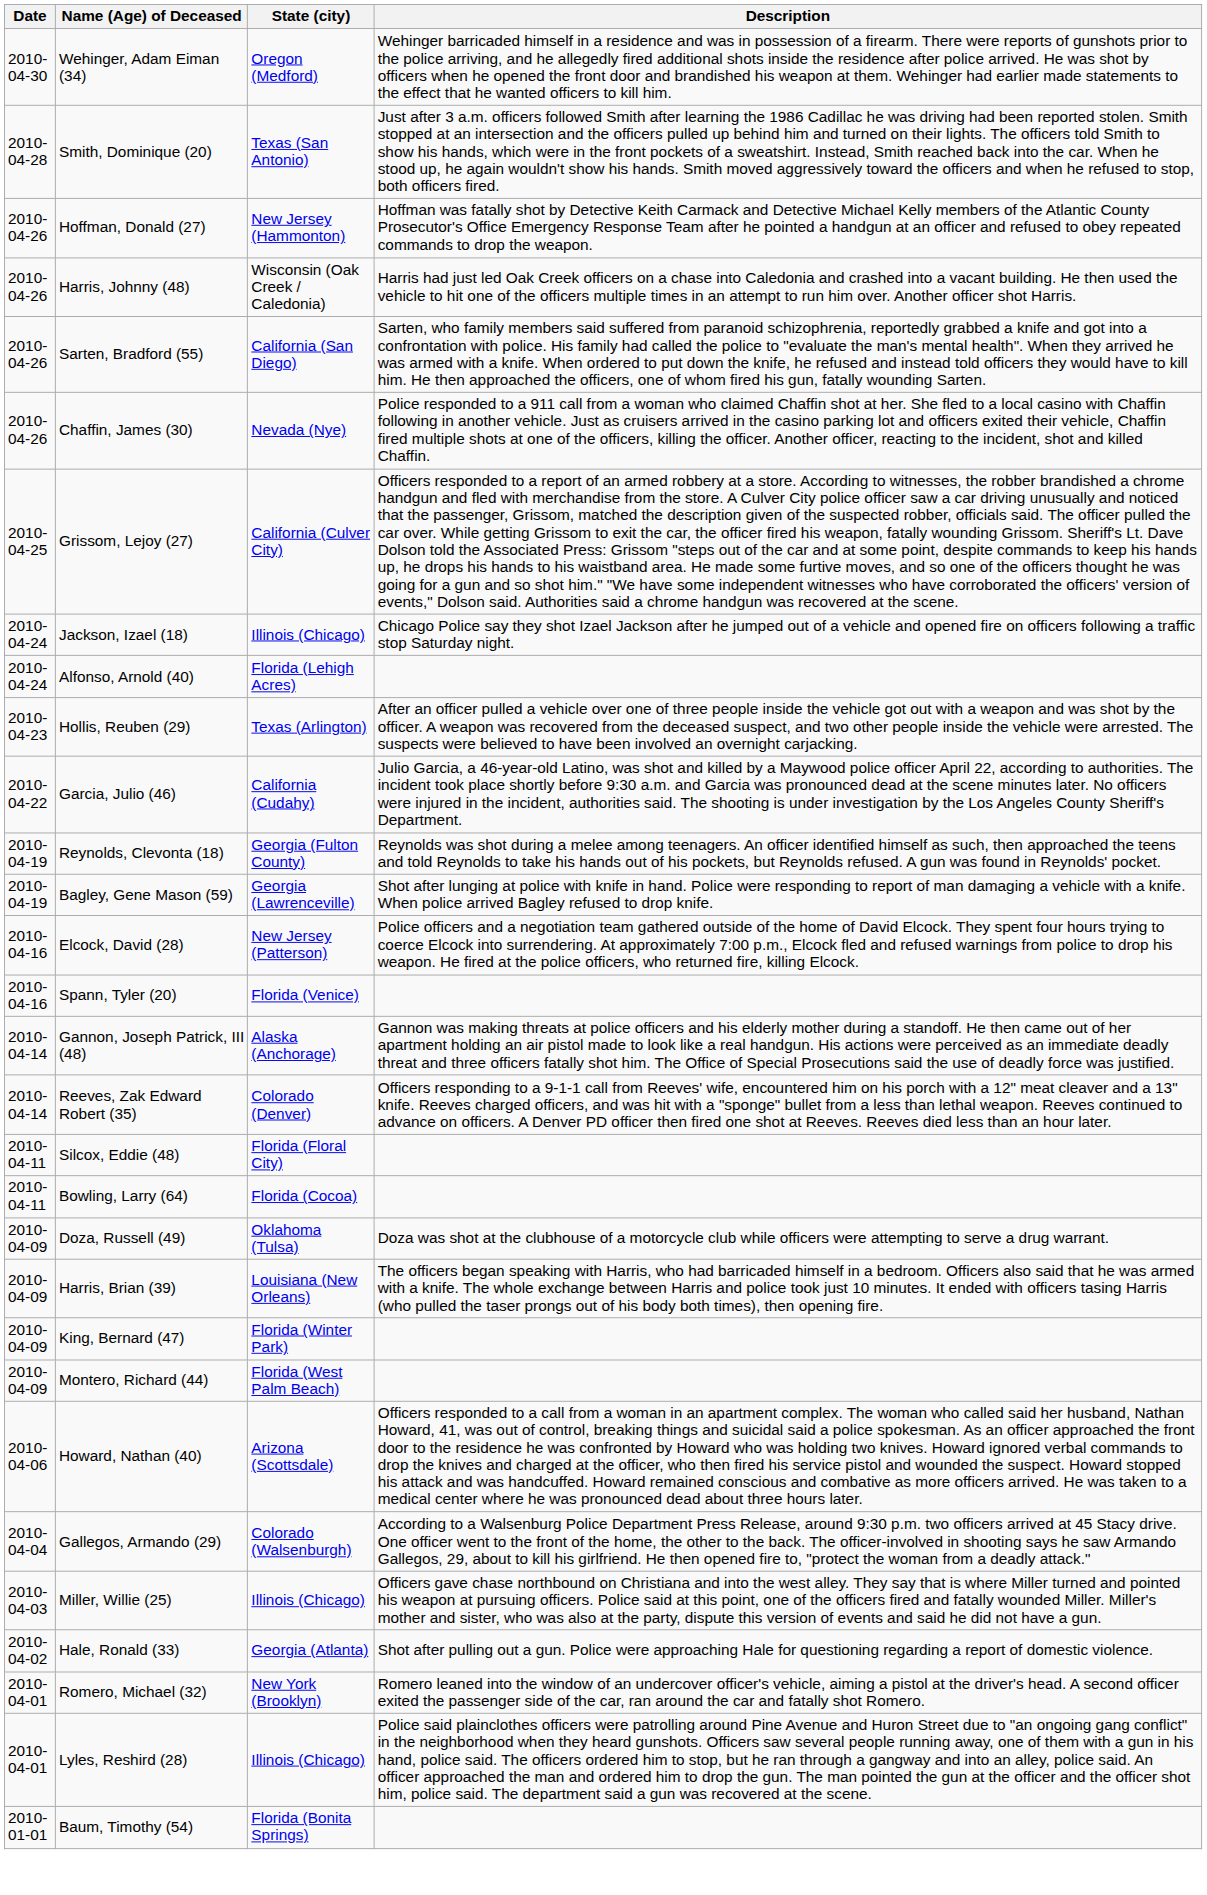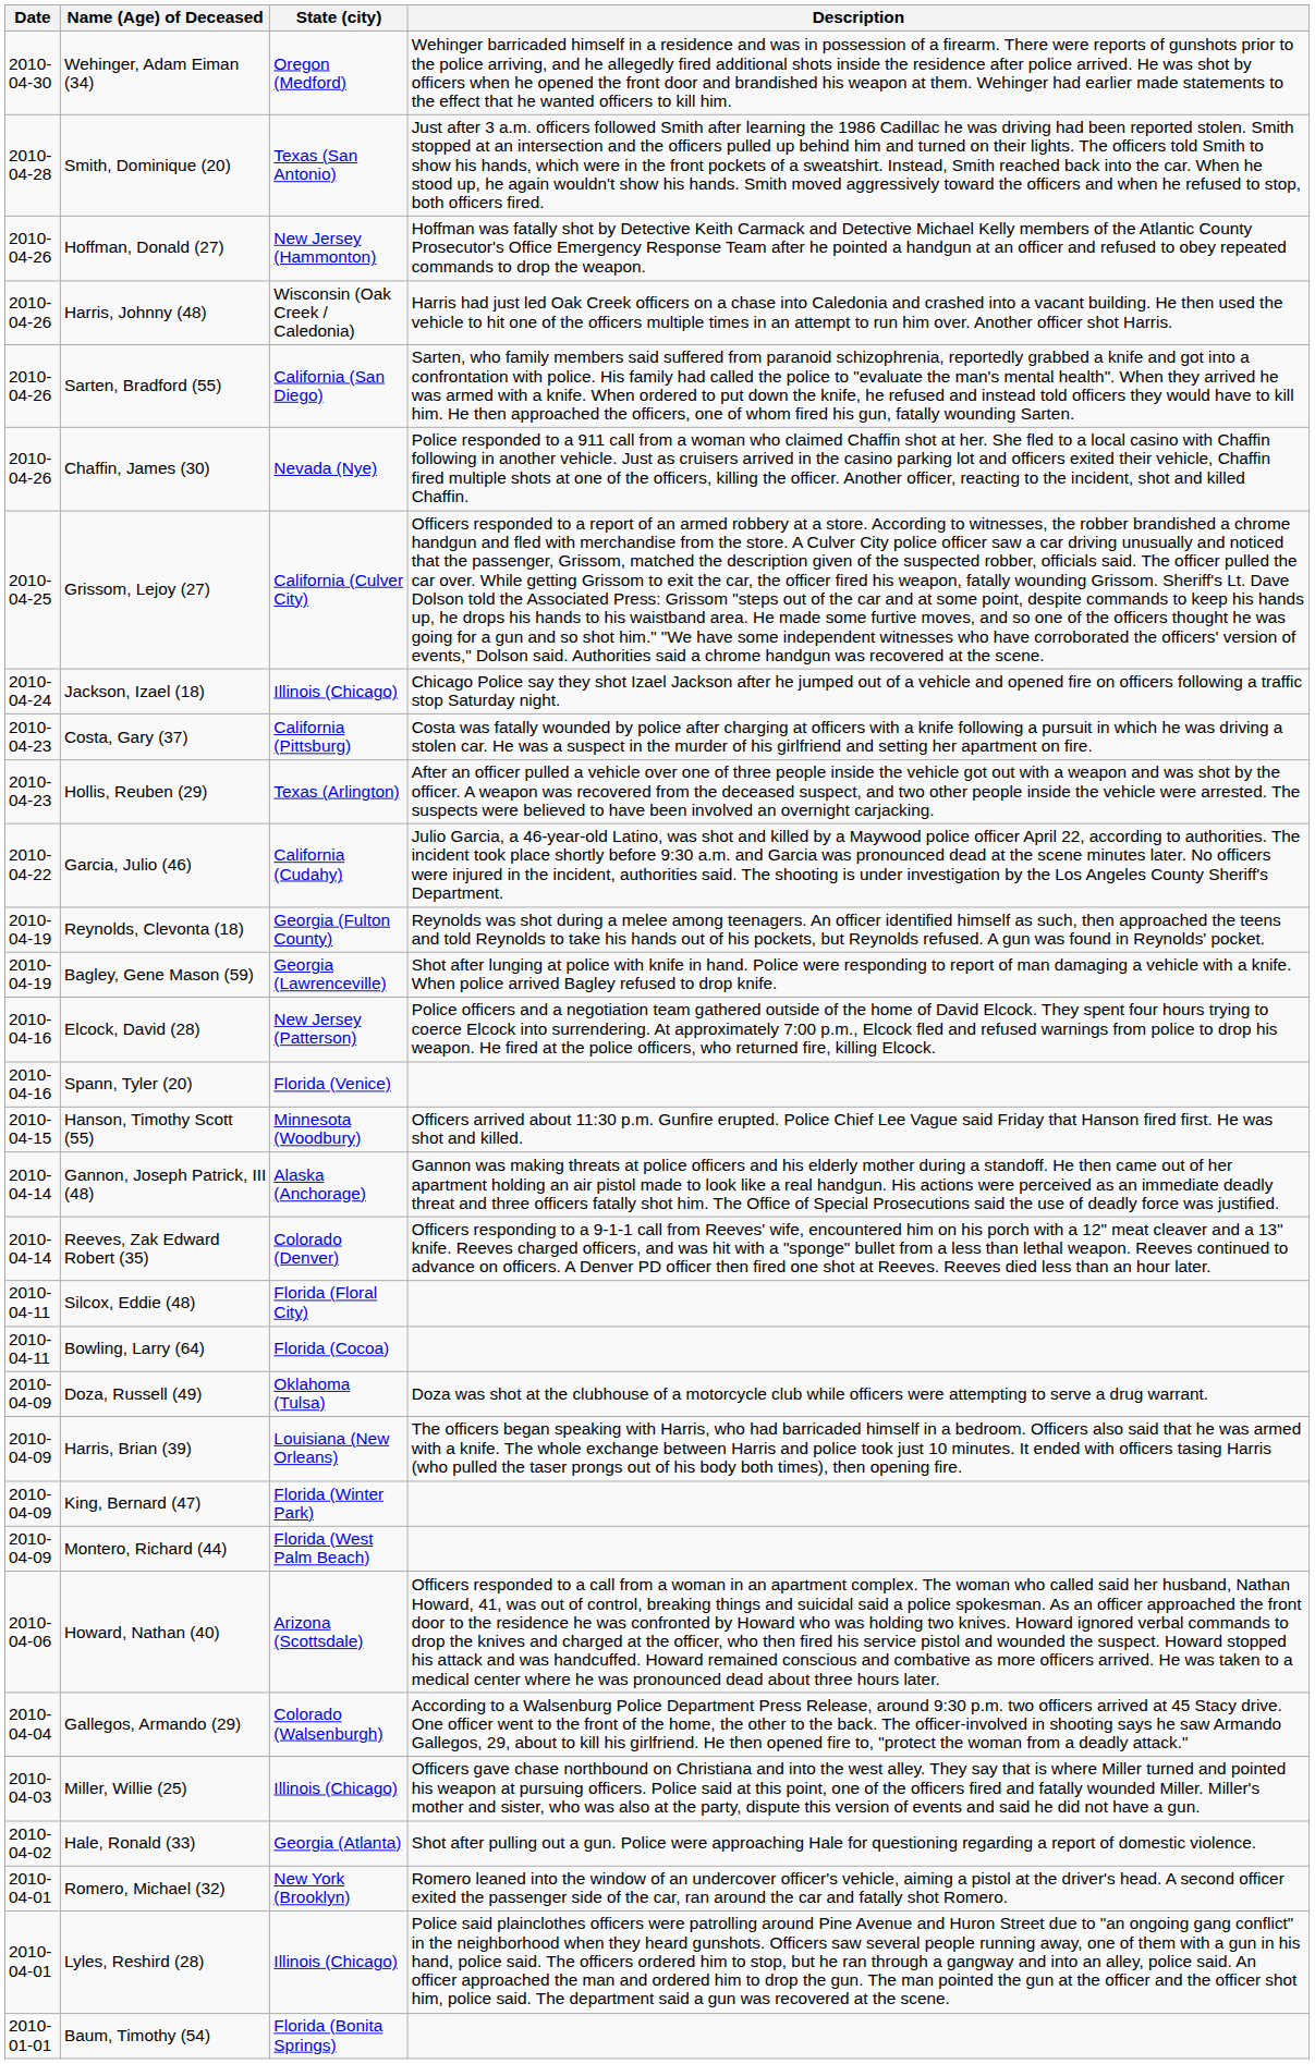 <table class="wikitable sortable" border="1" id="killed">
 <tr>
 <th>Date</th>
 <th nowrap>Name (Age) of Deceased</th>
 <th>State (city)</th>
 <th>Description</th>
 </tr>
 <tr>
 <td>2010-04-30</td>
 <td>Wehinger, Adam Eiman (34)</td>
 <td><a href='#'>Oregon (Medford)</a></td>
 <td>Wehinger barricaded himself in a residence and was in possession of a firearm. There were reports of gunshots prior to the police arriving, and he allegedly fired additional shots inside the residence after police arrived. He was shot by officers when he opened the front door and brandished his weapon at them. Wehinger had earlier made statements to the effect that he wanted officers to kill him.</td>
 </tr>
 <tr>
 <td>2010-04-28</td>
 <td>Smith, Dominique (20)</td>
 <td><a href='#'>Texas (San Antonio)</a></td>
 <td>Just after 3 a.m. officers followed Smith after learning the 1986 Cadillac he was driving had been reported stolen. Smith stopped at an intersection and the officers pulled up behind him and turned on their lights. The officers told Smith to show his hands, which were in the front pockets of a sweatshirt. Instead, Smith reached back into the car. When he stood up, he again wouldn't show his hands. Smith moved aggressively toward the officers and when he refused to stop, both officers fired.</td>
 </tr>
 <tr>
 <td>2010-04-26</td>
 <td>Hoffman, Donald  (27)</td>
 <td><a href='#'>New Jersey (Hammonton)</a></td>
 <td>Hoffman was fatally shot by Detective Keith Carmack and Detective Michael Kelly members of the Atlantic County Prosecutor's Office Emergency Response Team after he pointed a handgun at an officer and refused to obey repeated commands to drop the weapon.</td>
 </tr>
 <tr>
 <td>2010-04-26</td>
 <td>Harris, Johnny (48)</td>
 <td>Wisconsin (Oak Creek / Caledonia)</td>
 <td>Harris had just led Oak Creek officers on a chase into Caledonia and crashed into a vacant building. He then used the vehicle to hit one of the officers multiple times in an attempt to run him over. Another officer shot Harris.</td>
 </tr>
 <tr>
 <td>2010-04-26</td>
 <td>Sarten, Bradford (55)</td>
 <td><a href='#'>California (San Diego)</a></td>
 <td>Sarten, who family members said suffered from paranoid schizophrenia, reportedly grabbed a knife and got into a confrontation with police. His family had called the police to "evaluate the man's mental health". When they arrived he was armed with a knife. When ordered to put down the knife, he refused and instead told officers they would have to kill him. He then approached the officers, one of whom fired his gun, fatally wounding Sarten.</td>
 </tr>
 <tr>
 <td>2010-04-26</td>
 <td>Chaffin, James (30)</td>
 <td><a href='#'>Nevada (Nye)</a></td>
 <td>Police responded to a 911 call from a woman who claimed Chaffin shot at her. She fled to a local casino with Chaffin following in another vehicle. Just as cruisers arrived in the casino parking lot and officers exited their vehicle, Chaffin fired multiple shots at one of the officers, killing the officer. Another officer, reacting to the incident, shot and killed Chaffin.</td>
 </tr>
 <tr>
 <td>2010-04-25</td>
 <td>Grissom, Lejoy (27)</td>
 <td><a href='#'>California (Culver City)</a></td>
 <td>Officers responded to a report of an armed robbery at a store. According to witnesses, the robber brandished a chrome handgun and fled with merchandise from the store. A Culver City police officer saw a car driving unusually and noticed that the passenger, Grissom, matched the description given of the suspected robber, officials said. The officer pulled the car over. While getting Grissom to exit the car, the officer fired his weapon, fatally wounding Grissom. Sheriff's Lt. Dave Dolson told the Associated Press: Grissom "steps out of the car and at some point, despite commands to keep his hands up, he drops his hands to his waistband area. He made some furtive moves, and so one of the officers thought he was going for a gun and so shot him." "We have some independent witnesses who have corroborated the officers' version of events," Dolson said. Authorities said a chrome handgun was recovered at the scene.</td>
 </tr>
 <tr>
 <td>2010-04-24</td>
 <td>Jackson, Izael (18)</td>
 <td><a href='#'>Illinois (Chicago)</a></td>
 <td>Chicago Police say they shot Izael Jackson after he jumped out of a vehicle and opened fire on officers following a traffic stop Saturday night.</td>
 </tr>
 <tr>
-<td>2010-04-24</td>
-<td>Alfonso, Arnold (40)</td>
-<td><a href='#'>Florida (Lehigh Acres)</a></td>
-<td></td>
+<td>2010-04-23</td>
+<td>Costa, Gary (37)</td>
+<td><a href='#'>California (Pittsburg)</a></td>
+<td>Costa was fatally wounded by police after charging at officers with a knife following a pursuit in which he was driving a stolen car. He was a suspect in the murder of his girlfriend and setting her apartment on fire.</td>
 </tr>
 <tr>
 <td>2010-04-23</td>
 <td>Hollis, Reuben (29)</td>
 <td><a href='#'>Texas (Arlington)</a></td>
 <td>After an officer pulled a vehicle over one of three people inside the vehicle got out with a weapon and was shot by the officer. A weapon was recovered from the deceased suspect, and two other people inside the vehicle were arrested. The suspects were believed to have been involved an overnight carjacking.</td>
 </tr>
 <tr>
 <td>2010-04-22</td>
 <td>Garcia, Julio (46)</td>
 <td><a href='#'>California (Cudahy)</a></td>
 <td>Julio Garcia, a 46-year-old Latino, was shot and killed by a Maywood police officer April 22, according to authorities. The incident took place shortly before 9:30 a.m. and Garcia was pronounced dead at the scene minutes later. No officers were injured in the incident, authorities said. The shooting is under investigation by the Los Angeles County Sheriff's Department.</td>
 </tr>
 <tr>
 <td>2010-04-19</td>
 <td>Reynolds, Clevonta (18)</td>
 <td><a href='#'>Georgia (Fulton County)</a></td>
 <td>Reynolds was shot during a melee among teenagers. An officer identified himself as such, then approached the teens and told Reynolds to take his hands out of his pockets, but Reynolds refused. A gun was found in Reynolds' pocket.</td>
 </tr>
 <tr>
 <td>2010-04-19</td>
 <td>Bagley, Gene Mason (59)</td>
 <td><a href='#'>Georgia (Lawrenceville)</a></td>
 <td>Shot after lunging at police with knife in hand.  Police were responding to report of man damaging a vehicle with a knife.  When police arrived Bagley refused to drop knife.</td>
 </tr>
 <tr>
 <td>2010-04-16</td>
 <td>Elcock, David (28)</td>
 <td><a href='#'>New Jersey (Patterson)</a></td>
 <td>Police officers and a negotiation team gathered outside of the home of David Elcock. They spent four hours trying to coerce Elcock into surrendering. At approximately 7:00 p.m., Elcock fled and refused warnings from police to drop his weapon. He fired at the police officers, who returned fire, killing Elcock.</td>
 </tr>
 <tr>
 <td>2010-04-16</td>
 <td>Spann, Tyler (20)</td>
 <td><a href='#'>Florida (Venice)</a></td>
 <td></td>
+</tr>
+<tr>
+<td>2010-04-15</td>
+<td>Hanson, Timothy Scott (55)</td>
+<td><a href='#'>Minnesota (Woodbury)</a></td>
+<td>Officers arrived about 11:30 p.m. Gunfire erupted. Police Chief Lee Vague said Friday that Hanson fired first. He was shot and killed.</td>
 </tr>
 <tr>
 <td>2010-04-14</td>
 <td>Gannon, Joseph Patrick, III (48)</td>
 <td><a href='#'>Alaska (Anchorage)</a></td>
 <td>Gannon was making threats at police officers and his elderly mother during a standoff.  He then came out of her apartment holding an air pistol made to look like a real handgun.  His actions were perceived as an immediate deadly threat and three officers fatally shot him.  The Office of Special Prosecutions said the use of deadly force was justified.</td>
 </tr>
 <tr>
 <td>2010-04-14</td>
 <td>Reeves, Zak Edward Robert (35)</td>
 <td><a href='#'>Colorado (Denver)</a></td>
 <td>Officers responding to a 9-1-1 call from Reeves' wife, encountered him on his porch with a 12" meat cleaver and a 13" knife. Reeves charged officers, and was hit with a "sponge" bullet from a less than lethal weapon. Reeves continued to advance on officers. A Denver PD officer then fired one shot at Reeves. Reeves died less than an hour later.</td>
 </tr>
 <tr>
 <td>2010-04-11</td>
 <td>Silcox, Eddie (48)</td>
 <td><a href='#'>Florida (Floral City)</a></td>
 <td></td>
 </tr>
 <tr>
 <td>2010-04-11</td>
 <td>Bowling, Larry (64)</td>
 <td><a href='#'>Florida (Cocoa)</a></td>
 <td></td>
 </tr>
 <tr>
 <td>2010-04-09</td>
 <td>Doza, Russell (49)</td>
 <td><a href='#'>Oklahoma (Tulsa)</a></td>
 <td>Doza was shot at the clubhouse of a motorcycle club while officers were attempting to serve a drug warrant.</td>
 </tr>
 <tr>
 <td>2010-04-09</td>
 <td>Harris, Brian (39)</td>
 <td><a href='#'>Louisiana (New Orleans)</a></td>
 <td>The officers began speaking with Harris, who had barricaded himself in a bedroom. Officers also said that he was armed with a knife. The whole exchange between Harris and police took just 10 minutes. It ended with officers tasing Harris (who pulled the taser prongs out of his body both times), then opening fire.</td>
 </tr>
 <tr>
 <td>2010-04-09</td>
 <td>King, Bernard (47)</td>
 <td><a href='#'>Florida (Winter Park)</a></td>
 <td></td>
 </tr>
 <tr>
 <td>2010-04-09</td>
 <td>Montero, Richard (44)</td>
 <td><a href='#'>Florida (West Palm Beach)</a></td>
 <td></td>
 </tr>
 <tr>
 <td>2010-04-06</td>
 <td>Howard, Nathan (40)</td>
 <td><a href='#'>Arizona (Scottsdale)</a></td>
 <td>Officers responded to a call from a woman in an apartment complex. The woman who called said her husband, Nathan Howard, 41, was out of control, breaking things and suicidal said a police spokesman. As an officer approached the front door to the residence he was confronted by Howard who was holding two knives. Howard ignored verbal commands to drop the knives and charged at the officer, who then fired his service pistol and wounded the suspect. Howard stopped his attack and was handcuffed. Howard remained conscious and combative as more officers arrived. He was taken to a medical center where he was pronounced dead about three hours later.</td>
 </tr>
 <tr>
 <td>2010-04-04</td>
 <td>Gallegos, Armando (29)</td>
 <td><a href='#'>Colorado (Walsenburgh)</a></td>
 <td>According to a Walsenburg Police Department Press Release, around 9:30 p.m. two officers arrived at 45 Stacy drive. One officer went to the front of the home, the other to the back. The officer-involved in shooting says he saw Armando Gallegos, 29, about to kill his girlfriend. He then opened fire to, "protect the woman from a deadly attack."</td>
 </tr>
 <tr>
 <td>2010-04-03</td>
 <td>Miller, Willie (25)</td>
 <td><a href='#'>Illinois (Chicago)</a></td>
 <td>Officers gave chase northbound on Christiana and into the west alley. They say that is where Miller turned and pointed his weapon at pursuing officers. Police said at this point, one of the officers fired and fatally wounded Miller. Miller's mother and sister, who was also at the party, dispute this version of events and said he did not have a gun.</td>
 </tr>
 <tr>
 <td>2010-04-02</td>
 <td>Hale, Ronald (33)</td>
 <td><a href='#'>Georgia (Atlanta)</a></td>
 <td>Shot after pulling out a gun.  Police were approaching Hale for questioning regarding a report of domestic violence.</td>
 </tr>
 <tr>
 <td>2010-04-01</td>
 <td>Romero, Michael (32)</td>
 <td><a href='#'>New York (Brooklyn)</a></td>
 <td>Romero leaned into the window of an undercover officer's vehicle, aiming a pistol at the driver's head. A second officer exited the passenger side of the car, ran around the car and fatally shot Romero.</td>
 </tr>
 <tr>
 <td>2010-04-01</td>
 <td>Lyles, Reshird (28)</td>
 <td><a href='#'>Illinois (Chicago)</a></td>
 <td>Police said plainclothes officers were patrolling around Pine Avenue and Huron Street due to "an ongoing gang conflict" in the neighborhood when they heard gunshots. Officers saw several people running away, one of them with a gun in his hand, police said. The officers ordered him to stop, but he ran through a gangway and into an alley, police said. An officer approached the man and ordered him to drop the gun. The man pointed the gun at the officer and the officer shot him, police said. The department said a gun was recovered at the scene.</td>
 </tr>
 <tr>
 <td>2010-01-01</td>
 <td>Baum, Timothy (54)</td>
 <td><a href='#'>Florida (Bonita Springs)</a></td>
 <td></td>
 </tr>
 </table>
